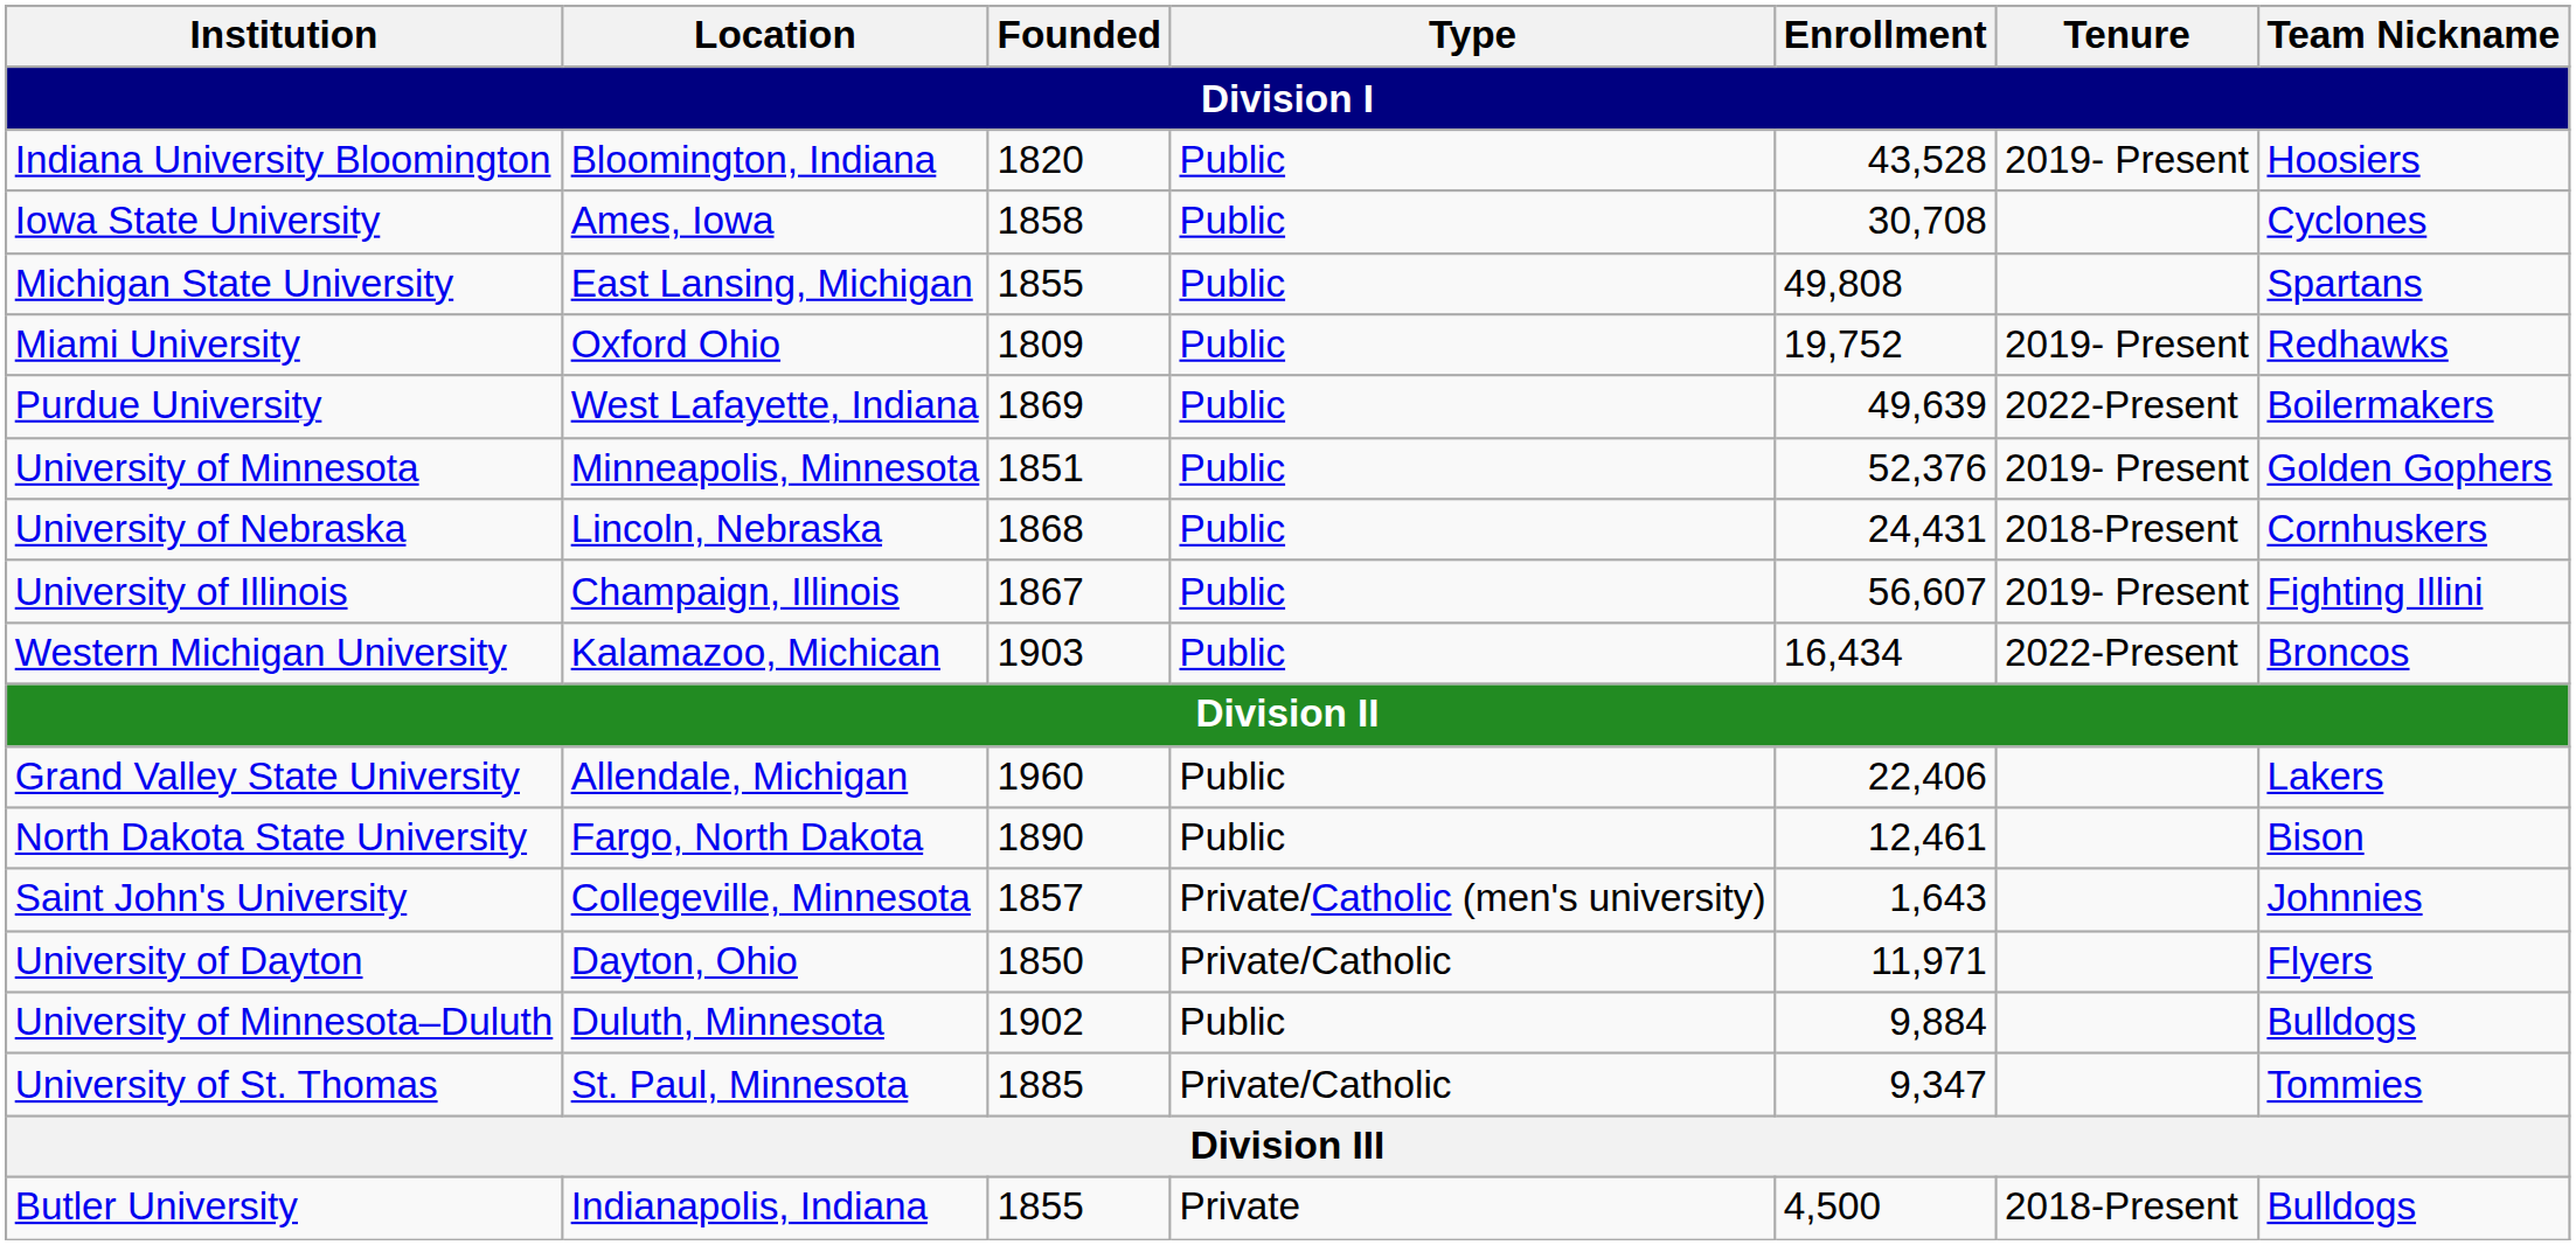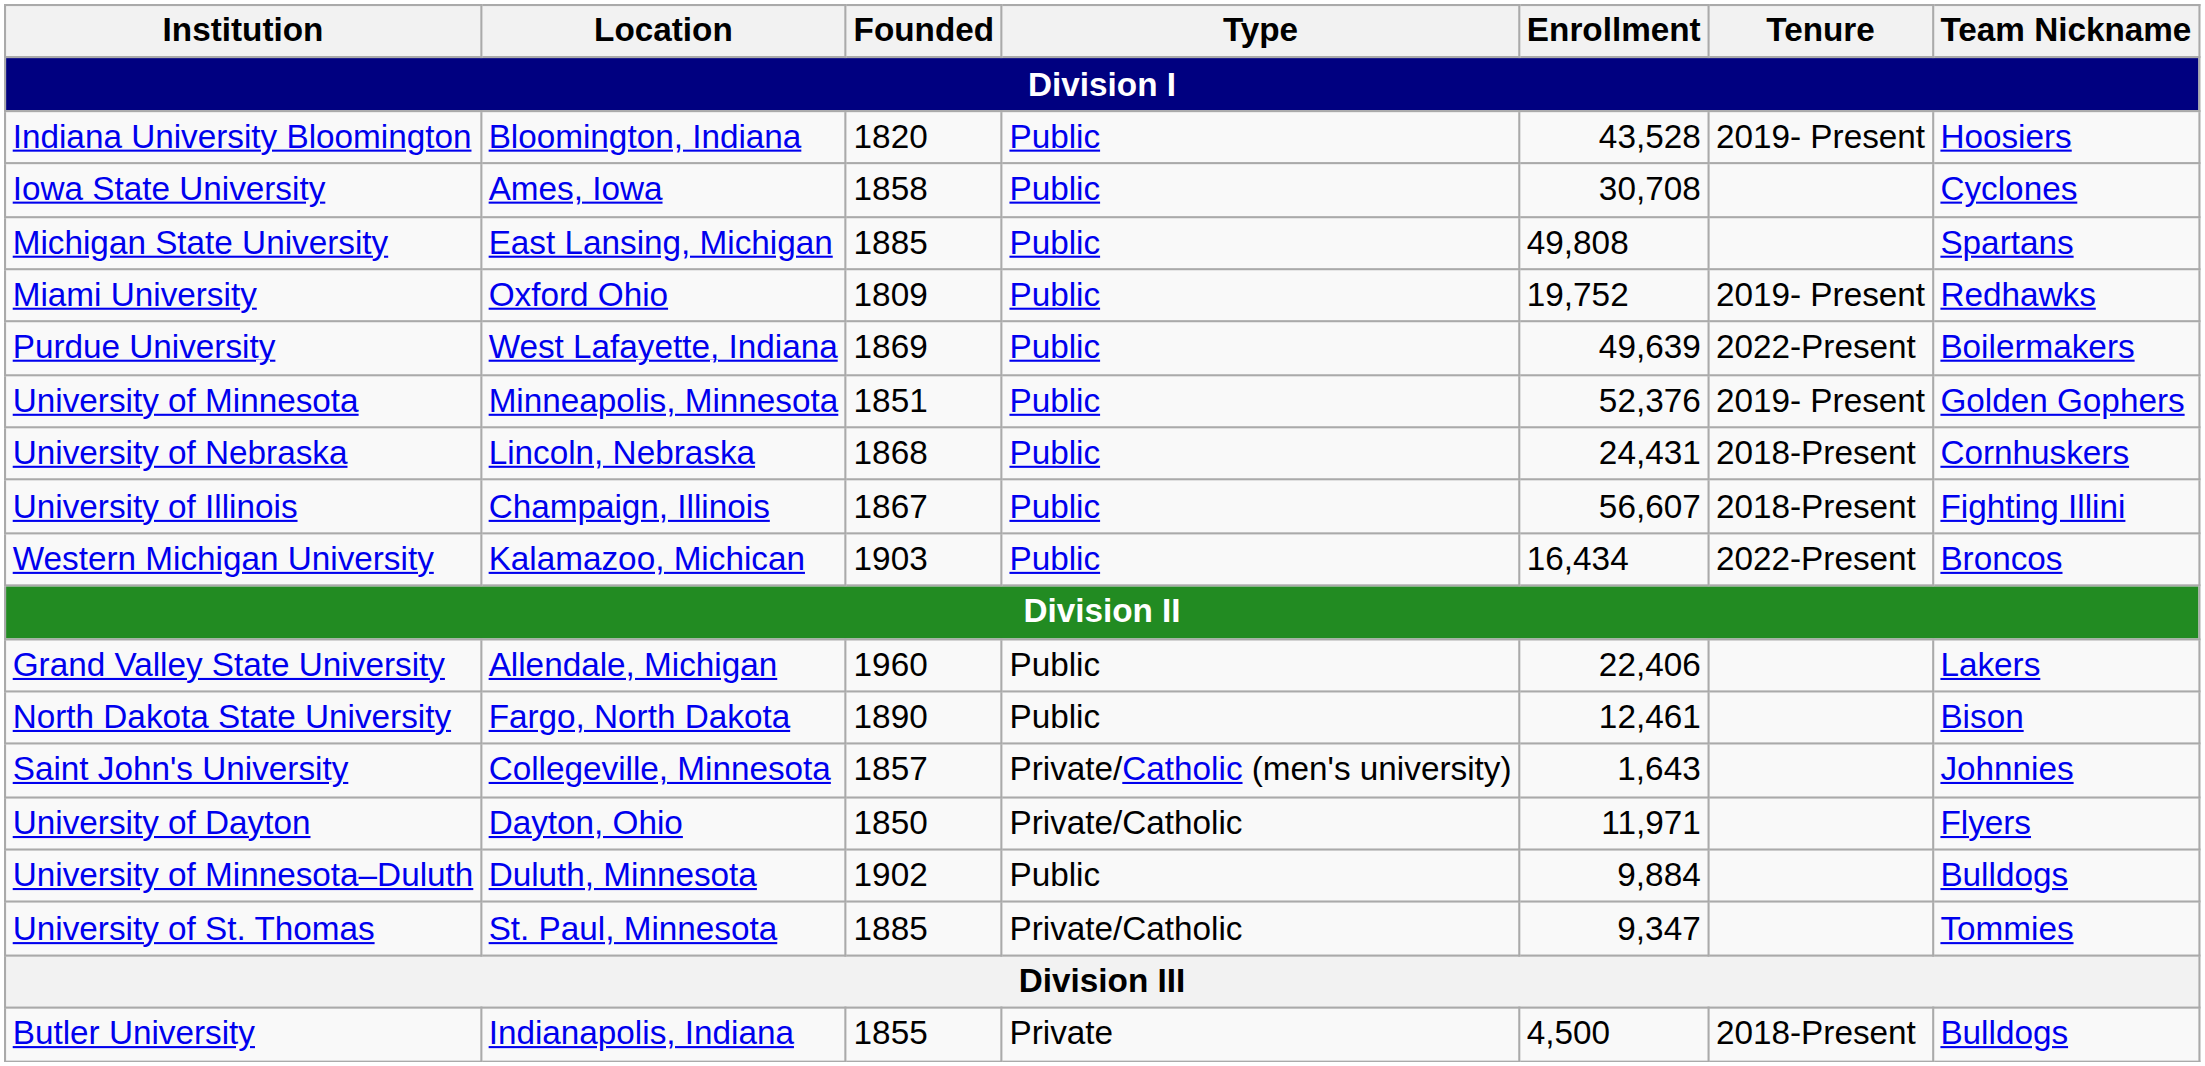 <table class="wikitable">
 <tr>
 <th>Institution</th>
 <th>Location</th>
 <th>Founded</th>
 <th>Type</th>
 <th>Enrollment</th>
 <th>Tenure</th>
 <th>Team Nickname</th>
 </tr>
 <tr>
 <th colspan="7" style="background:navy; color:white;">Division I</th>
 </tr>
 <tr>
 <td><a href='#'>Indiana University Bloomington</a></td>
 <td><a href='#'>Bloomington, Indiana</a></td>
 <td>1820</td>
 <td><a href='#'>Public</a></td>
 <td align="right">43,528</td>
 <td>2019- Present</td>
 <td><a href='#'>Hoosiers</a></td>
 </tr>
 <tr>
 <td><a href='#'>Iowa State University</a></td>
 <td><a href='#'>Ames, Iowa</a></td>
 <td>1858</td>
 <td><a href='#'>Public</a></td>
 <td align="right">30,708</td>
 <td></td>
 <td><a href='#'>Cyclones</a></td>
 </tr>
 <tr>
 <td><a href='#'>Michigan State University</a></td>
 <td><a href='#'>East Lansing, Michigan</a></td>
-<td>1855</td>
+<td>1885</td>
 <td><a href='#'>Public</a></td>
 <td>49,808</td>
 <td></td>
 <td><a href='#'>Spartans</a></td>
 </tr>
 <tr>
 <td><a href='#'>Miami University</a></td>
 <td><a href='#'>Oxford Ohio</a></td>
 <td>1809</td>
 <td><a href='#'>Public</a></td>
 <td>19,752</td>
 <td>2019- Present</td>
 <td><a href='#'>Redhawks</a></td>
 </tr>
 <tr>
 <td><a href='#'>Purdue University</a></td>
 <td><a href='#'>West Lafayette, Indiana</a></td>
 <td>1869</td>
 <td><a href='#'>Public</a></td>
 <td align="right">49,639</td>
 <td>2022-Present</td>
 <td><a href='#'>Boilermakers</a></td>
 </tr>
 <tr>
 <td><a href='#'>University of Minnesota</a></td>
 <td><a href='#'>Minneapolis, Minnesota</a></td>
 <td>1851</td>
 <td><a href='#'>Public</a></td>
 <td align=right>52,376</td>
 <td>2019- Present</td>
 <td><a href='#'>Golden Gophers</a></td>
 </tr>
 <tr>
 <td><a href='#'>University of Nebraska</a></td>
 <td><a href='#'>Lincoln, Nebraska</a></td>
 <td>1868</td>
 <td><a href='#'>Public</a></td>
 <td align="right">24,431</td>
 <td>2018-Present</td>
 <td><a href='#'>Cornhuskers</a></td>
 </tr>
 <tr>
 <td><a href='#'>University of Illinois</a></td>
 <td><a href='#'>Champaign, Illinois</a></td>
 <td>1867</td>
 <td><a href='#'>Public</a></td>
 <td align="right">56,607</td>
-<td>2019- Present</td>
+<td>2018-Present</td>
 <td><a href='#'>Fighting Illini</a></td>
 </tr>
 <tr>
 <td><a href='#'>Western Michigan University</a></td>
 <td><a href='#'>Kalamazoo, Michican</a></td>
 <td>1903</td>
 <td><a href='#'>Public</a></td>
 <td>16,434</td>
 <td>2022-Present</td>
 <td><a href='#'>Broncos</a></td>
 </tr>
 <tr>
 <th colspan="7" style="background:forestgreen; color:white;">Division II</th>
 </tr>
 <tr>
 <td><a href='#'>Grand Valley State University</a></td>
 <td><a href='#'>Allendale, Michigan</a></td>
 <td>1960</td>
 <td>Public</td>
 <td align="right">22,406</td>
 <td></td>
 <td><a href='#'>Lakers</a></td>
 </tr>
 <tr>
 <td><a href='#'>North Dakota State University</a></td>
 <td><a href='#'>Fargo, North Dakota</a></td>
 <td>1890</td>
 <td>Public</td>
 <td align="right">12,461</td>
 <td></td>
 <td><a href='#'>Bison</a></td>
 </tr>
 <tr>
 <td><a href='#'>Saint John's University</a></td>
 <td><a href='#'>Collegeville, Minnesota</a></td>
 <td>1857</td>
 <td>Private/<a href='#'>Catholic</a> (men's university)</td>
 <td align="right">1,643</td>
 <td></td>
 <td><a href='#'>Johnnies</a></td>
 </tr>
 <tr>
 <td><a href='#'>University of Dayton</a></td>
 <td><a href='#'>Dayton, Ohio</a></td>
 <td>1850</td>
 <td>Private/Catholic</td>
 <td align="right">11,971</td>
 <td></td>
 <td><a href='#'>Flyers</a></td>
 </tr>
 <tr>
 <td><a href='#'>University of Minnesota–Duluth</a></td>
 <td><a href='#'>Duluth, Minnesota</a></td>
 <td>1902</td>
 <td>Public</td>
 <td align="right">9,884</td>
 <td></td>
 <td><a href='#'>Bulldogs</a></td>
 </tr>
 <tr>
 <td><a href='#'>University of St. Thomas</a></td>
 <td><a href='#'>St. Paul, Minnesota</a></td>
 <td>1885</td>
 <td>Private/Catholic</td>
 <td align=right>9,347</td>
 <td></td>
 <td><a href='#'>Tommies</a></td>
 </tr>
 <tr>
 <th colspan="7">Division III</th>
 </tr>
 <tr>
 <td><a href='#'>Butler University</a></td>
 <td><a href='#'>Indianapolis, Indiana</a></td>
 <td>1855</td>
 <td>Private</td>
 <td>4,500</td>
 <td>2018-Present</td>
 <td><a href='#'>Bulldogs</a></td>
 </tr>
 </table>
